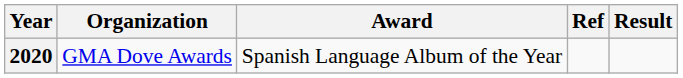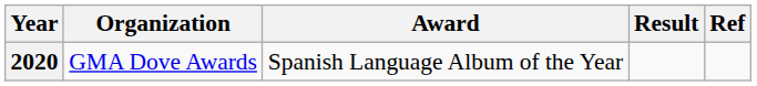 <table class="wikitable plainrowheaders">
 <tr>
 <th>Year</th>
 <th>Organization</th>
 <th>Award</th>
+<th>Result</th>
 <th>Ref</th>
-<th>Result</th>
 </tr>
 <tr>
 <th scope="row">2020</th>
 <td><a href='#'>GMA Dove Awards</a></td>
 <td>Spanish Language Album of the Year</td>
 <td></td>
 <td></td>
 </tr>
 </table>
